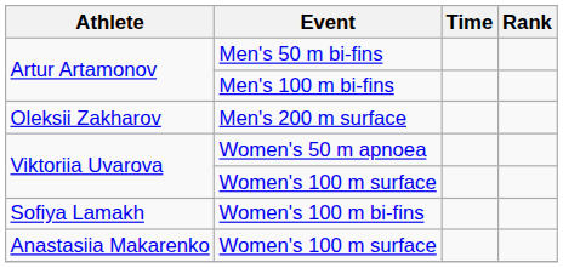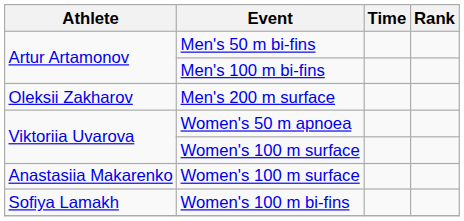 <table class=wikitable style=font-size:90%;text-align:center>
 <tr>
 <th>Athlete</th>
 <th>Event</th>
 <th>Time</th>
 <th>Rank</th>
 </tr>
 <tr>
 <td rowspan="2" align=left><a href='#'>Artur Artamonov</a></td>
 <td align=left><a href='#'>Men's 50 m bi-fins</a></td>
 <td></td>
 <td></td>
 </tr>
 <tr>
 <td align=left><a href='#'>Men's 100 m bi-fins</a></td>
 <td></td>
 <td></td>
 </tr>
 <tr>
 <td align=left><a href='#'>Oleksii Zakharov</a></td>
 <td align=left><a href='#'>Men's 200 m surface</a></td>
 <td></td>
 <td></td>
 </tr>
 <tr>
 <td rowspan="2" align="left"><a href='#'>Viktoriia Uvarova</a></td>
 <td align=left><a href='#'>Women's 50 m apnoea</a></td>
 <td></td>
 <td></td>
 </tr>
 <tr>
 <td align=left><a href='#'>Women's 100 m surface</a></td>
 <td></td>
 <td></td>
 </tr>
 <tr>
+<td align=left><a href='#'>Anastasiia Makarenko</a></td>
+<td align=left><a href='#'>Women's 100 m surface</a></td>
+<td></td>
+<td></td>
+</tr>
+<tr>
 <td align=left><a href='#'>Sofiya Lamakh</a></td>
 <td align=left><a href='#'>Women's 100 m bi-fins</a></td>
 <td></td>
 <td></td>
 </tr>
 <tr>
-<td align=left><a href='#'>Anastasiia Makarenko</a></td>
-<td align=left><a href='#'>Women's 100 m surface</a></td>
-<td></td>
-<td></td>
-</tr>
-<tr>
 </tr>
 </table>
